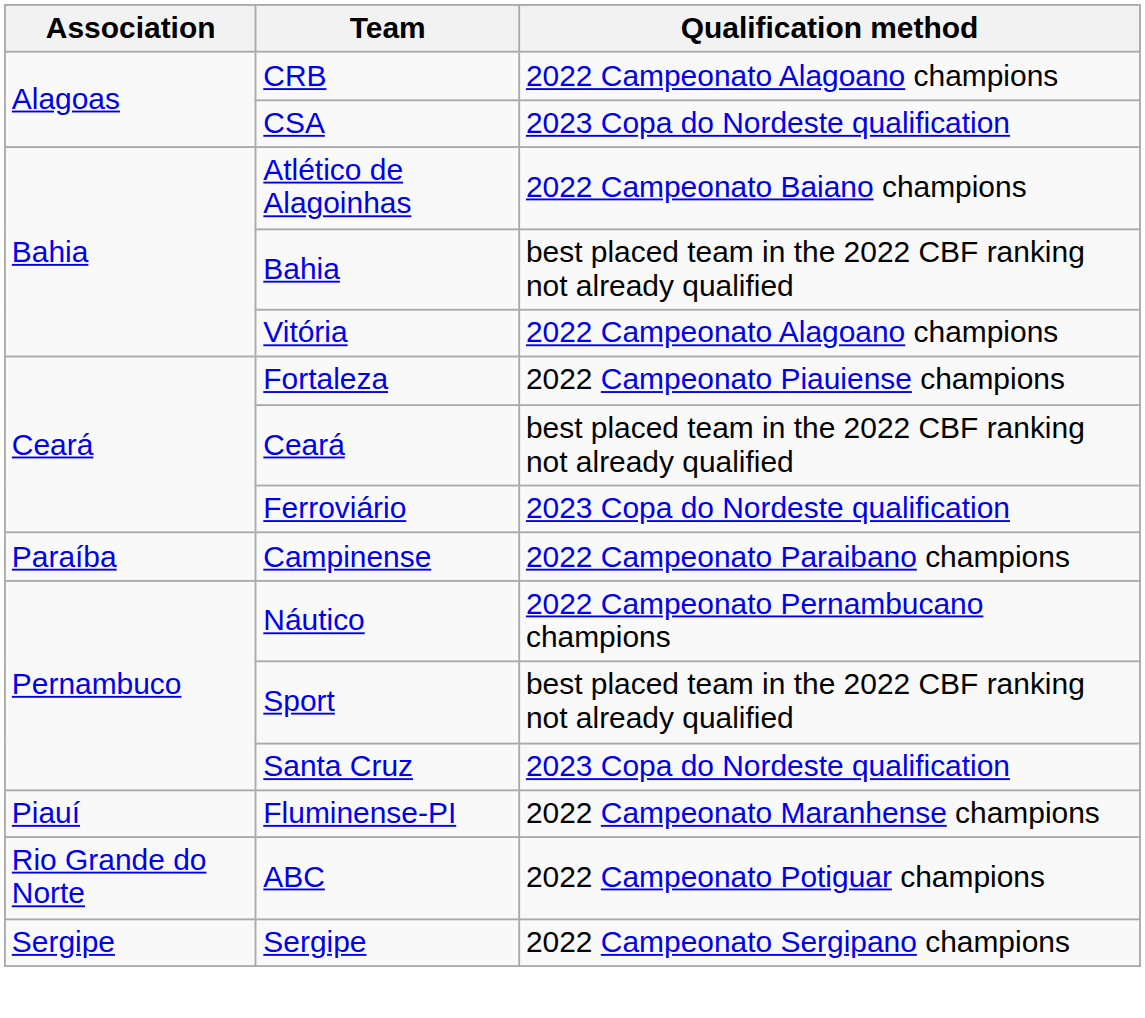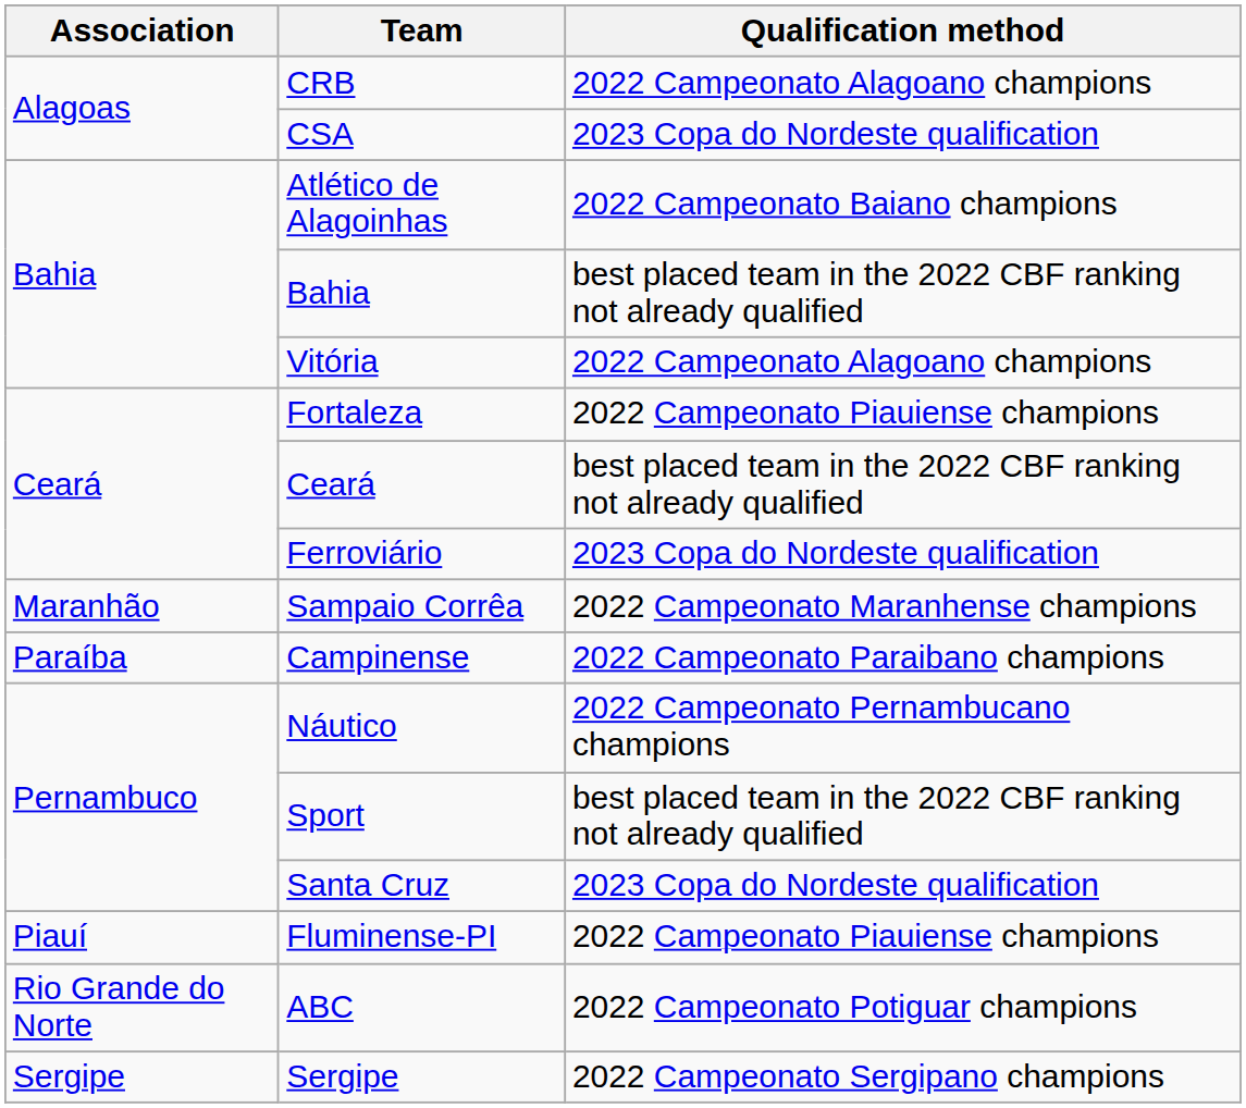 <table class="wikitable">
 <tr>
 <th>Association</th>
 <th>Team</th>
 <th>Qualification method</th>
 </tr>
 <tr>
 <td rowspan=2> <a href='#'>Alagoas</a><br></td>
 <td><a href='#'>CRB</a></td>
 <td><a href='#'>2022 Campeonato Alagoano</a> champions</td>
 </tr>
 <tr>
 <td><a href='#'>CSA</a></td>
 <td><a href='#'>2023 Copa do Nordeste qualification</a></td>
 </tr>
 <tr>
 <td rowspan=3> <a href='#'>Bahia</a><br></td>
 <td><a href='#'>Atlético de Alagoinhas</a></td>
 <td><a href='#'>2022 Campeonato Baiano</a> champions</td>
 </tr>
 <tr>
 <td><a href='#'>Bahia</a></td>
 <td>best placed team in the 2022 CBF ranking not already qualified</td>
 </tr>
 <tr>
 <td><a href='#'>Vitória</a></td>
 <td><a href='#'>2022 Campeonato Alagoano</a> champions</td>
 </tr>
 <tr>
 <td rowspan=3> <a href='#'>Ceará</a><br></td>
 <td><a href='#'>Fortaleza</a></td>
 <td>2022 <a href='#'>Campeonato Piauiense</a> champions</td>
 </tr>
 <tr>
 <td><a href='#'>Ceará</a></td>
 <td>best placed team in the 2022 CBF ranking not already qualified</td>
 </tr>
 <tr>
 <td><a href='#'>Ferroviário</a></td>
 <td><a href='#'>2023 Copa do Nordeste qualification</a></td>
 </tr>
 <tr>
+<td> <a href='#'>Maranhão</a><br></td>
+<td><a href='#'>Sampaio Corrêa</a></td>
+<td>2022 <a href='#'>Campeonato Maranhense</a> champions</td>
+</tr>
+<tr>
 <td> <a href='#'>Paraíba</a><br></td>
 <td><a href='#'>Campinense</a></td>
 <td><a href='#'>2022 Campeonato Paraibano</a> champions</td>
 </tr>
 <tr>
 <td rowspan=3> <a href='#'>Pernambuco</a><br></td>
 <td><a href='#'>Náutico</a></td>
 <td><a href='#'>2022 Campeonato Pernambucano</a> champions</td>
 </tr>
 <tr>
 <td><a href='#'>Sport</a></td>
 <td>best placed team in the 2022 CBF ranking not already qualified</td>
 </tr>
 <tr>
 <td><a href='#'>Santa Cruz</a></td>
 <td><a href='#'>2023 Copa do Nordeste qualification</a></td>
 </tr>
 <tr>
 <td> <a href='#'>Piauí</a><br></td>
 <td><a href='#'>Fluminense-PI</a></td>
-<td>2022 <a href='#'>Campeonato Maranhense</a> champions</td>
+<td>2022 <a href='#'>Campeonato Piauiense</a> champions</td>
 </tr>
 <tr>
 <td> <a href='#'>Rio Grande do Norte</a><br></td>
 <td><a href='#'>ABC</a></td>
 <td>2022 <a href='#'>Campeonato Potiguar</a> champions</td>
 </tr>
 <tr>
 <td> <a href='#'>Sergipe</a><br></td>
 <td><a href='#'>Sergipe</a></td>
 <td>2022 <a href='#'>Campeonato Sergipano</a> champions</td>
 </tr>
 </table>
